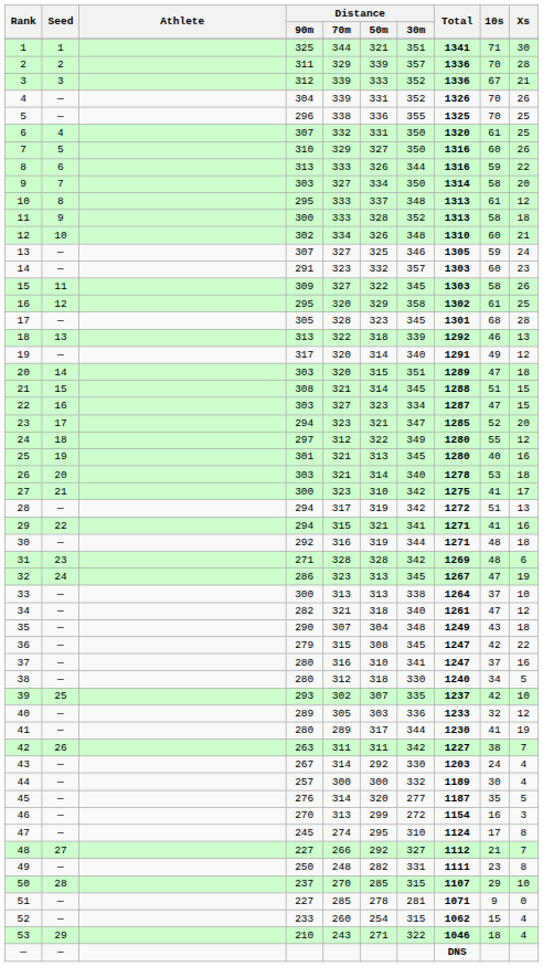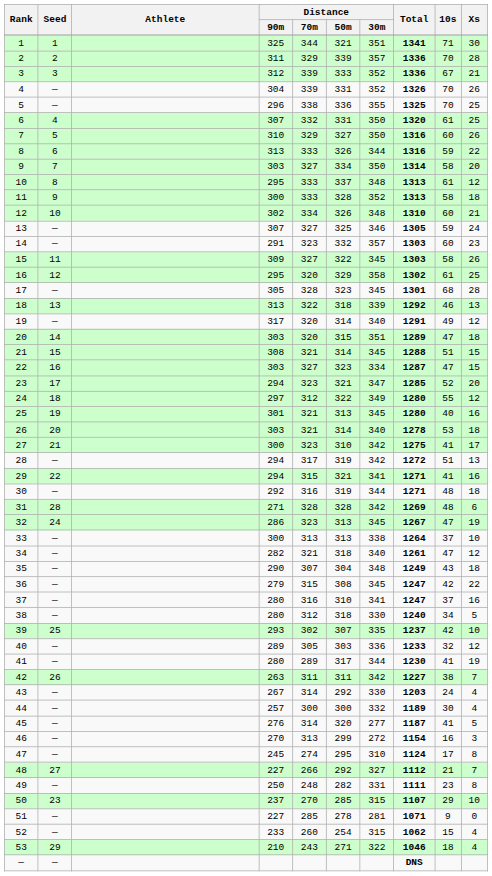 <table class="wikitable" style="text-align:center">
 <tr>
 <th rowspan=2 width=40>Rank</th>
 <th rowspan=2 width=40>Seed</th>
 <th rowspan=2 width=250>Athlete</th>
 <th colspan=4>Distance</th>
 <th rowspan=2 width=50>Total</th>
 <th rowspan=2 width=30>10s</th>
 <th rowspan=2 width=30>Xs</th>
 </tr>
 <tr>
 <th width=40>90m</th>
 <th width=40>70m</th>
 <th width=40>50m</th>
 <th width=40>30m</th>
 </tr>
 <tr>
 </tr>
 <tr bgcolor="ccffcc">
 <td>1</td>
 <td>1</td>
 <td align=left></td>
 <td>325</td>
 <td>344</td>
 <td>321</td>
 <td>351</td>
 <td><strong>1341</strong></td>
 <td>71</td>
 <td>30</td>
 </tr>
 <tr bgcolor="ccffcc">
 <td>2</td>
 <td>2</td>
 <td align=left></td>
 <td>311</td>
 <td>329</td>
 <td>339</td>
 <td>357</td>
 <td><strong>1336</strong></td>
 <td>70</td>
 <td>28</td>
 </tr>
 <tr bgcolor="ccffcc">
 <td>3</td>
 <td>3</td>
 <td align=left></td>
 <td>312</td>
 <td>339</td>
 <td>333</td>
 <td>352</td>
 <td><strong>1336</strong></td>
 <td>67</td>
 <td>21</td>
 </tr>
 <tr>
 <td>4</td>
 <td>—</td>
 <td align=left></td>
 <td>304</td>
 <td>339</td>
 <td>331</td>
 <td>352</td>
 <td><strong>1326</strong></td>
 <td>70</td>
 <td>26</td>
 </tr>
 <tr>
 <td>5</td>
 <td>—</td>
 <td align=left></td>
 <td>296</td>
 <td>338</td>
 <td>336</td>
 <td>355</td>
 <td><strong>1325</strong></td>
 <td>70</td>
 <td>25</td>
 </tr>
 <tr bgcolor="ccffcc">
 <td>6</td>
 <td>4</td>
 <td align=left></td>
 <td>307</td>
 <td>332</td>
 <td>331</td>
 <td>350</td>
 <td><strong>1320</strong></td>
 <td>61</td>
 <td>25</td>
 </tr>
 <tr bgcolor="ccffcc">
 <td>7</td>
 <td>5</td>
 <td align=left></td>
 <td>310</td>
 <td>329</td>
 <td>327</td>
 <td>350</td>
 <td><strong>1316</strong></td>
 <td>60</td>
 <td>26</td>
 </tr>
 <tr bgcolor="ccffcc">
 <td>8</td>
 <td>6</td>
 <td align=left></td>
 <td>313</td>
 <td>333</td>
 <td>326</td>
 <td>344</td>
 <td><strong>1316</strong></td>
 <td>59</td>
 <td>22</td>
 </tr>
 <tr bgcolor="ccffcc">
 <td>9</td>
 <td>7</td>
 <td align=left></td>
 <td>303</td>
 <td>327</td>
 <td>334</td>
 <td>350</td>
 <td><strong>1314</strong></td>
 <td>58</td>
 <td>20</td>
 </tr>
 <tr bgcolor="ccffcc">
 <td>10</td>
 <td>8</td>
 <td align=left></td>
 <td>295</td>
 <td>333</td>
 <td>337</td>
 <td>348</td>
 <td><strong>1313</strong></td>
 <td>61</td>
 <td>12</td>
 </tr>
 <tr bgcolor="ccffcc">
 <td>11</td>
 <td>9</td>
 <td align=left></td>
 <td>300</td>
 <td>333</td>
 <td>328</td>
 <td>352</td>
 <td><strong>1313</strong></td>
 <td>58</td>
 <td>18</td>
 </tr>
 <tr bgcolor="ccffcc">
 <td>12</td>
 <td>10</td>
 <td align=left></td>
 <td>302</td>
 <td>334</td>
 <td>326</td>
 <td>348</td>
 <td><strong>1310</strong></td>
 <td>60</td>
 <td>21</td>
 </tr>
 <tr>
 <td>13</td>
 <td>—</td>
 <td align=left></td>
 <td>307</td>
 <td>327</td>
 <td>325</td>
 <td>346</td>
 <td><strong>1305</strong></td>
 <td>59</td>
 <td>24</td>
 </tr>
 <tr>
 <td>14</td>
 <td>—</td>
 <td align=left></td>
 <td>291</td>
 <td>323</td>
 <td>332</td>
 <td>357</td>
 <td><strong>1303</strong></td>
 <td>60</td>
 <td>23</td>
 </tr>
 <tr bgcolor="ccffcc">
 <td>15</td>
 <td>11</td>
 <td align=left></td>
 <td>309</td>
 <td>327</td>
 <td>322</td>
 <td>345</td>
 <td><strong>1303</strong></td>
 <td>58</td>
 <td>26</td>
 </tr>
 <tr bgcolor="ccffcc">
 <td>16</td>
 <td>12</td>
 <td align=left></td>
 <td>295</td>
 <td>320</td>
 <td>329</td>
 <td>358</td>
 <td><strong>1302</strong></td>
 <td>61</td>
 <td>25</td>
 </tr>
 <tr>
 <td>17</td>
 <td>—</td>
 <td align=left></td>
 <td>305</td>
 <td>328</td>
 <td>323</td>
 <td>345</td>
 <td><strong>1301</strong></td>
 <td>68</td>
 <td>28</td>
 </tr>
 <tr bgcolor="ccffcc">
 <td>18</td>
 <td>13</td>
 <td align=left></td>
 <td>313</td>
 <td>322</td>
 <td>318</td>
 <td>339</td>
 <td><strong>1292</strong></td>
 <td>46</td>
 <td>13</td>
 </tr>
 <tr>
 <td>19</td>
 <td>—</td>
 <td align=left></td>
 <td>317</td>
 <td>320</td>
 <td>314</td>
 <td>340</td>
 <td><strong>1291</strong></td>
 <td>49</td>
 <td>12</td>
 </tr>
 <tr bgcolor="ccffcc">
 <td>20</td>
 <td>14</td>
 <td align=left></td>
 <td>303</td>
 <td>320</td>
 <td>315</td>
 <td>351</td>
 <td><strong>1289</strong></td>
 <td>47</td>
 <td>18</td>
 </tr>
 <tr bgcolor="ccffcc">
 <td>21</td>
 <td>15</td>
 <td align=left></td>
 <td>308</td>
 <td>321</td>
 <td>314</td>
 <td>345</td>
 <td><strong>1288</strong></td>
 <td>51</td>
 <td>15</td>
 </tr>
 <tr bgcolor="ccffcc">
 <td>22</td>
 <td>16</td>
 <td align=left></td>
 <td>303</td>
 <td>327</td>
 <td>323</td>
 <td>334</td>
 <td><strong>1287</strong></td>
 <td>47</td>
 <td>15</td>
 </tr>
 <tr bgcolor="ccffcc">
 <td>23</td>
 <td>17</td>
 <td align=left></td>
 <td>294</td>
 <td>323</td>
 <td>321</td>
 <td>347</td>
 <td><strong>1285</strong></td>
 <td>52</td>
 <td>20</td>
 </tr>
 <tr bgcolor="ccffcc">
 <td>24</td>
 <td>18</td>
 <td align=left></td>
 <td>297</td>
 <td>312</td>
 <td>322</td>
 <td>349</td>
 <td><strong>1280</strong></td>
 <td>55</td>
 <td>12</td>
 </tr>
 <tr bgcolor="ccffcc">
 <td>25</td>
 <td>19</td>
 <td align=left></td>
 <td>301</td>
 <td>321</td>
 <td>313</td>
 <td>345</td>
 <td><strong>1280</strong></td>
 <td>40</td>
 <td>16</td>
 </tr>
 <tr bgcolor="ccffcc">
 <td>26</td>
 <td>20</td>
 <td align=left></td>
 <td>303</td>
 <td>321</td>
 <td>314</td>
 <td>340</td>
 <td><strong>1278</strong></td>
 <td>53</td>
 <td>18</td>
 </tr>
 <tr bgcolor="ccffcc">
 <td>27</td>
 <td>21</td>
 <td align=left></td>
 <td>300</td>
 <td>323</td>
 <td>310</td>
 <td>342</td>
 <td><strong>1275</strong></td>
 <td>41</td>
 <td>17</td>
 </tr>
 <tr>
 <td>28</td>
 <td>—</td>
 <td align=left></td>
 <td>294</td>
 <td>317</td>
 <td>319</td>
 <td>342</td>
 <td><strong>1272</strong></td>
 <td>51</td>
 <td>13</td>
 </tr>
 <tr bgcolor="ccffcc">
 <td>29</td>
 <td>22</td>
 <td align=left></td>
 <td>294</td>
 <td>315</td>
 <td>321</td>
 <td>341</td>
 <td><strong>1271</strong></td>
 <td>41</td>
 <td>16</td>
 </tr>
 <tr>
 <td>30</td>
 <td>—</td>
 <td align=left></td>
 <td>292</td>
 <td>316</td>
 <td>319</td>
 <td>344</td>
 <td><strong>1271</strong></td>
 <td>48</td>
 <td>18</td>
 </tr>
 <tr bgcolor="ccffcc">
 <td>31</td>
-<td>23</td>
+<td>28</td>
 <td align=left></td>
 <td>271</td>
 <td>328</td>
 <td>328</td>
 <td>342</td>
 <td><strong>1269</strong></td>
 <td>48</td>
 <td>6</td>
 </tr>
 <tr bgcolor="ccffcc">
 <td>32</td>
 <td>24</td>
 <td align=left></td>
 <td>286</td>
 <td>323</td>
 <td>313</td>
 <td>345</td>
 <td><strong>1267</strong></td>
 <td>47</td>
 <td>19</td>
 </tr>
 <tr>
 <td>33</td>
 <td>—</td>
 <td align=left></td>
 <td>300</td>
 <td>313</td>
 <td>313</td>
 <td>338</td>
 <td><strong>1264</strong></td>
 <td>37</td>
 <td>10</td>
 </tr>
 <tr>
 <td>34</td>
 <td>—</td>
 <td align=left></td>
 <td>282</td>
 <td>321</td>
 <td>318</td>
 <td>340</td>
 <td><strong>1261</strong></td>
 <td>47</td>
 <td>12</td>
 </tr>
 <tr>
 <td>35</td>
 <td>—</td>
 <td align=left></td>
 <td>290</td>
 <td>307</td>
 <td>304</td>
 <td>348</td>
 <td><strong>1249</strong></td>
 <td>43</td>
 <td>18</td>
 </tr>
 <tr>
 <td>36</td>
 <td>—</td>
 <td align=left></td>
 <td>279</td>
 <td>315</td>
 <td>308</td>
 <td>345</td>
 <td><strong>1247</strong></td>
 <td>42</td>
 <td>22</td>
 </tr>
 <tr>
 <td>37</td>
 <td>—</td>
 <td align=left></td>
 <td>280</td>
 <td>316</td>
 <td>310</td>
 <td>341</td>
 <td><strong>1247</strong></td>
 <td>37</td>
 <td>16</td>
 </tr>
 <tr>
 <td>38</td>
 <td>—</td>
 <td align=left></td>
 <td>280</td>
 <td>312</td>
 <td>318</td>
 <td>330</td>
 <td><strong>1240</strong></td>
 <td>34</td>
 <td>5</td>
 </tr>
 <tr bgcolor="ccffcc">
 <td>39</td>
 <td>25</td>
 <td align=left></td>
 <td>293</td>
 <td>302</td>
 <td>307</td>
 <td>335</td>
 <td><strong>1237</strong></td>
 <td>42</td>
 <td>10</td>
 </tr>
 <tr>
 <td>40</td>
 <td>—</td>
 <td align=left></td>
 <td>289</td>
 <td>305</td>
 <td>303</td>
 <td>336</td>
 <td><strong>1233</strong></td>
 <td>32</td>
 <td>12</td>
 </tr>
 <tr>
 <td>41</td>
 <td>—</td>
 <td align=left></td>
 <td>280</td>
 <td>289</td>
 <td>317</td>
 <td>344</td>
 <td><strong>1230</strong></td>
 <td>41</td>
 <td>19</td>
 </tr>
 <tr bgcolor="ccffcc">
 <td>42</td>
 <td>26</td>
 <td align=left></td>
 <td>263</td>
 <td>311</td>
 <td>311</td>
 <td>342</td>
 <td><strong>1227</strong></td>
 <td>38</td>
 <td>7</td>
 </tr>
 <tr>
 <td>43</td>
 <td>—</td>
 <td align=left></td>
 <td>267</td>
 <td>314</td>
 <td>292</td>
 <td>330</td>
 <td><strong>1203</strong></td>
 <td>24</td>
 <td>4</td>
 </tr>
 <tr>
 <td>44</td>
 <td>—</td>
 <td align=left></td>
 <td>257</td>
 <td>300</td>
 <td>300</td>
 <td>332</td>
 <td><strong>1189</strong></td>
 <td>30</td>
 <td>4</td>
 </tr>
 <tr>
 <td>45</td>
 <td>—</td>
 <td align=left></td>
 <td>276</td>
 <td>314</td>
 <td>320</td>
 <td>277</td>
 <td><strong>1187</strong></td>
-<td>35</td>
+<td>41</td>
 <td>5</td>
 </tr>
 <tr>
 <td>46</td>
 <td>—</td>
 <td align=left></td>
 <td>270</td>
 <td>313</td>
 <td>299</td>
 <td>272</td>
 <td><strong>1154</strong></td>
 <td>16</td>
 <td>3</td>
 </tr>
 <tr>
 <td>47</td>
 <td>—</td>
 <td align=left></td>
 <td>245</td>
 <td>274</td>
 <td>295</td>
 <td>310</td>
 <td><strong>1124</strong></td>
 <td>17</td>
 <td>8</td>
 </tr>
 <tr bgcolor="ccffcc">
 <td>48</td>
 <td>27</td>
 <td align=left></td>
 <td>227</td>
 <td>266</td>
 <td>292</td>
 <td>327</td>
 <td><strong>1112</strong></td>
 <td>21</td>
 <td>7</td>
 </tr>
 <tr>
 <td>49</td>
 <td>—</td>
 <td align=left></td>
 <td>250</td>
 <td>248</td>
 <td>282</td>
 <td>331</td>
 <td><strong>1111</strong></td>
 <td>23</td>
 <td>8</td>
 </tr>
 <tr bgcolor="ccffcc">
 <td>50</td>
-<td>28</td>
+<td>23</td>
 <td align=left></td>
 <td>237</td>
 <td>270</td>
 <td>285</td>
 <td>315</td>
 <td><strong>1107</strong></td>
 <td>29</td>
 <td>10</td>
 </tr>
 <tr>
 <td>51</td>
 <td>—</td>
 <td align=left></td>
 <td>227</td>
 <td>285</td>
 <td>278</td>
 <td>281</td>
 <td><strong>1071</strong></td>
 <td>9</td>
 <td>0</td>
 </tr>
 <tr>
 <td>52</td>
 <td>—</td>
 <td align=left></td>
 <td>233</td>
 <td>260</td>
 <td>254</td>
 <td>315</td>
 <td><strong>1062</strong></td>
 <td>15</td>
 <td>4</td>
 </tr>
 <tr bgcolor="ccffcc">
 <td>53</td>
 <td>29</td>
 <td align=left></td>
 <td>210</td>
 <td>243</td>
 <td>271</td>
 <td>322</td>
 <td><strong>1046</strong></td>
 <td>18</td>
 <td>4</td>
 </tr>
 <tr>
 <td>—</td>
 <td>—</td>
 <td align=left></td>
 <td></td>
 <td></td>
 <td></td>
 <td></td>
 <td><strong>DNS</strong></td>
 <td></td>
 <td></td>
 </tr>
 </table>
